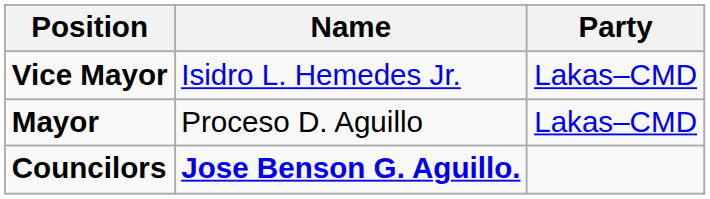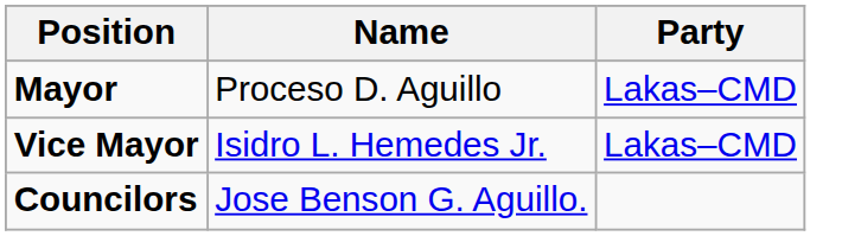 <table class="wikitable">
 <tr>
 <th>Position</th>
 <th>Name</th>
 <th>Party</th>
 </tr>
 <tr>
+<td><strong>Mayor</strong></td>
+<td>Proceso D. Aguillo</td>
+<td><a href='#'>Lakas–CMD</a></td>
+</tr>
+<tr>
 <td><strong>Vice Mayor</strong></td>
 <td><a href='#'>Isidro L. Hemedes Jr.</a></td>
 <td><a href='#'>Lakas–CMD</a></td>
 </tr>
 <tr>
-<td><strong>Mayor</strong></td>
-<td>Proceso D. Aguillo</td>
-<td><a href='#'>Lakas–CMD</a></td>
-</tr>
-<tr>
 <td><strong>Councilors</strong></td>
-<td><strong><a href='#'>Jose Benson G. Aguillo.</a></strong></td>
+<td><a href='#'>Jose Benson G. Aguillo.</a></td>
 </tr>
 </table>
